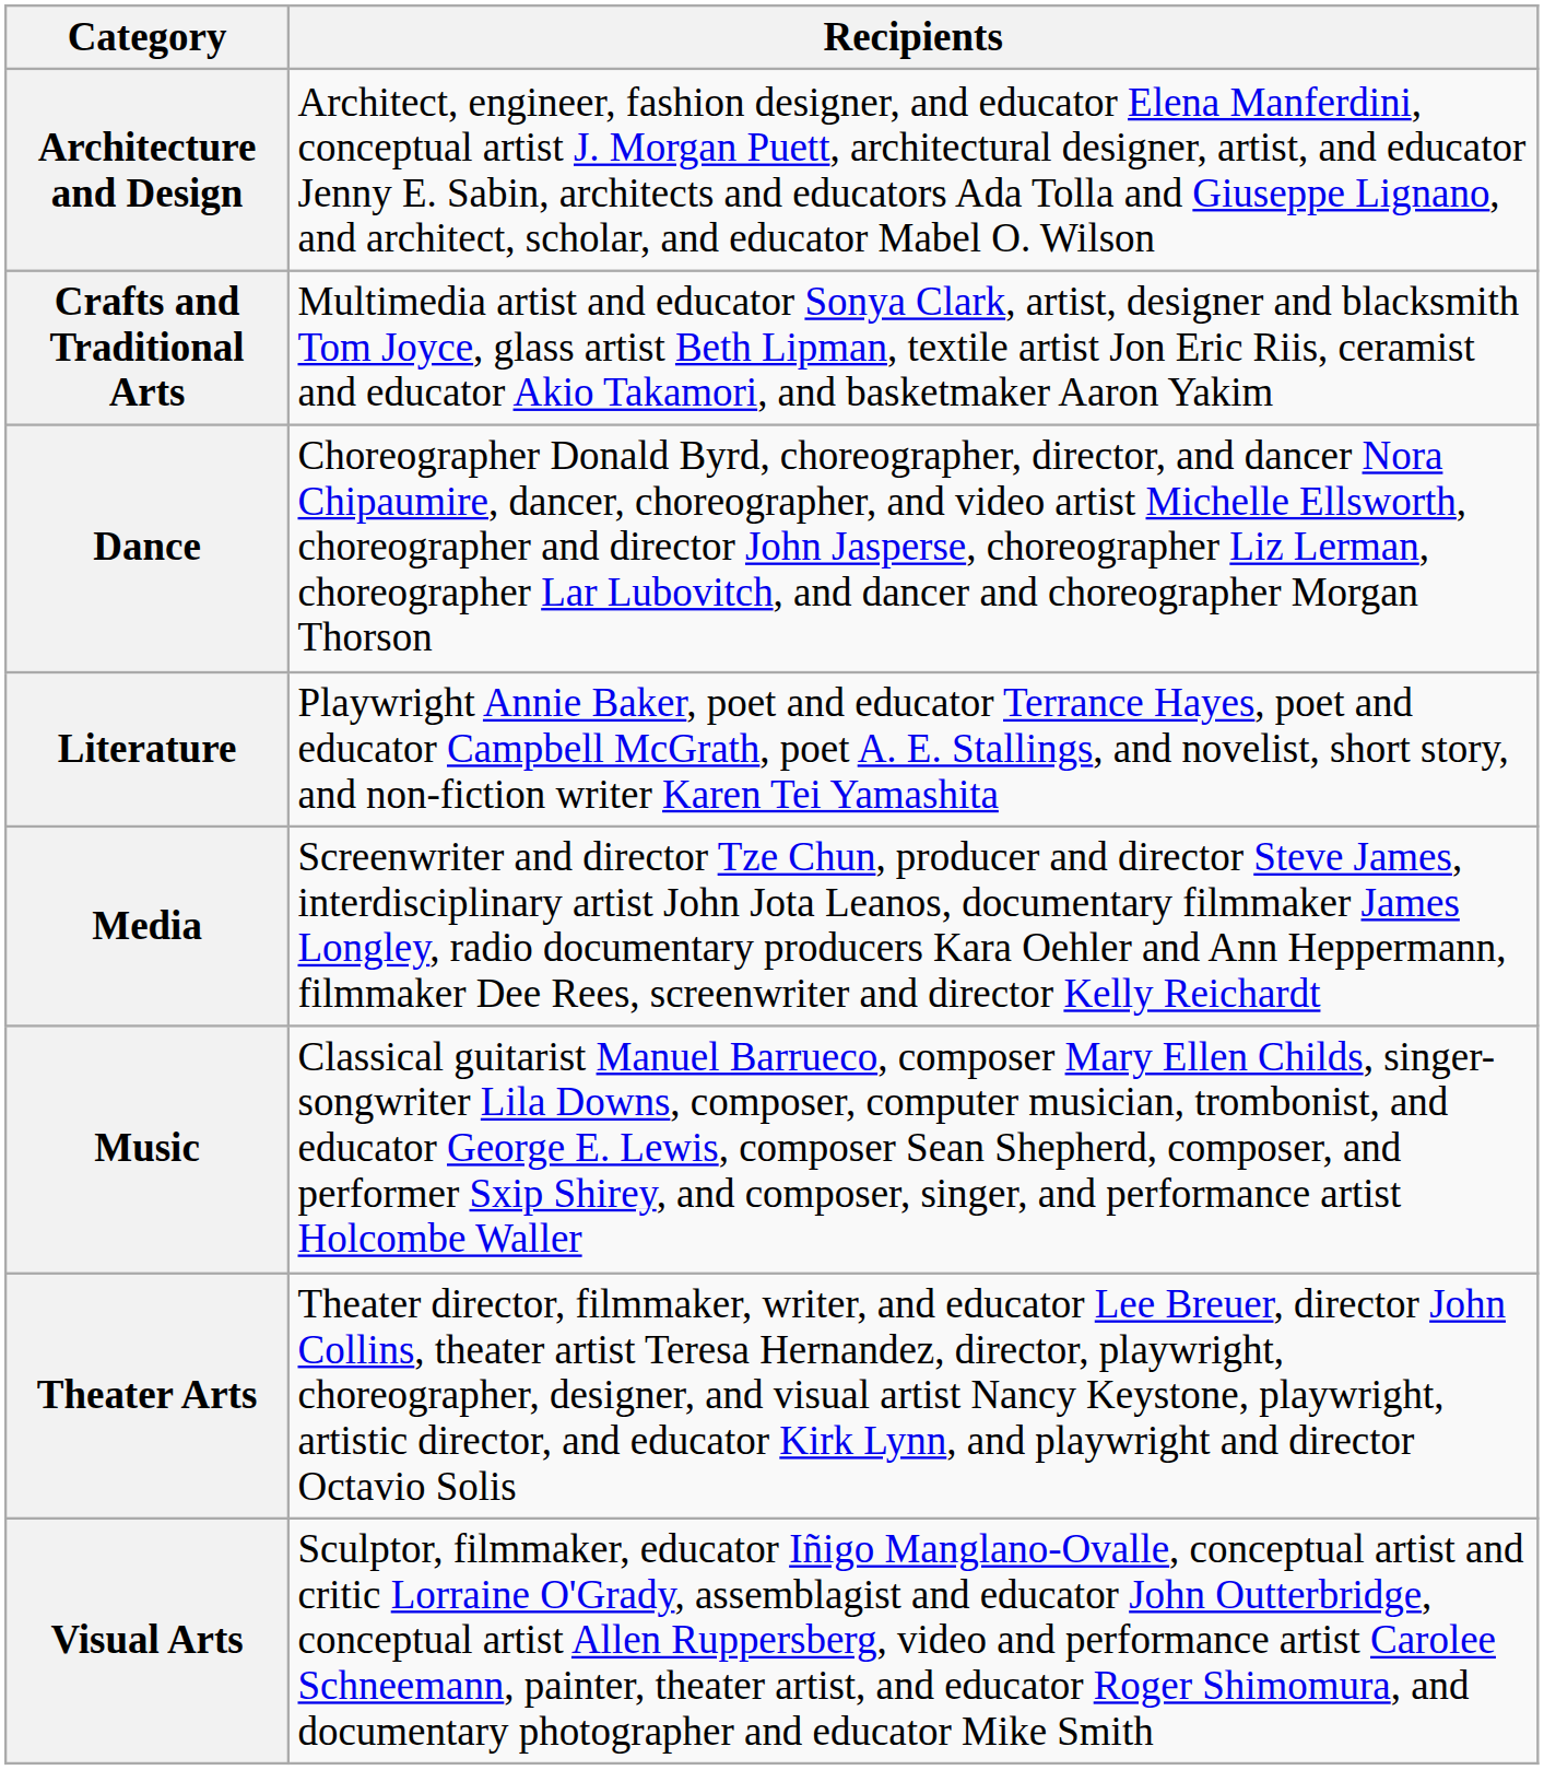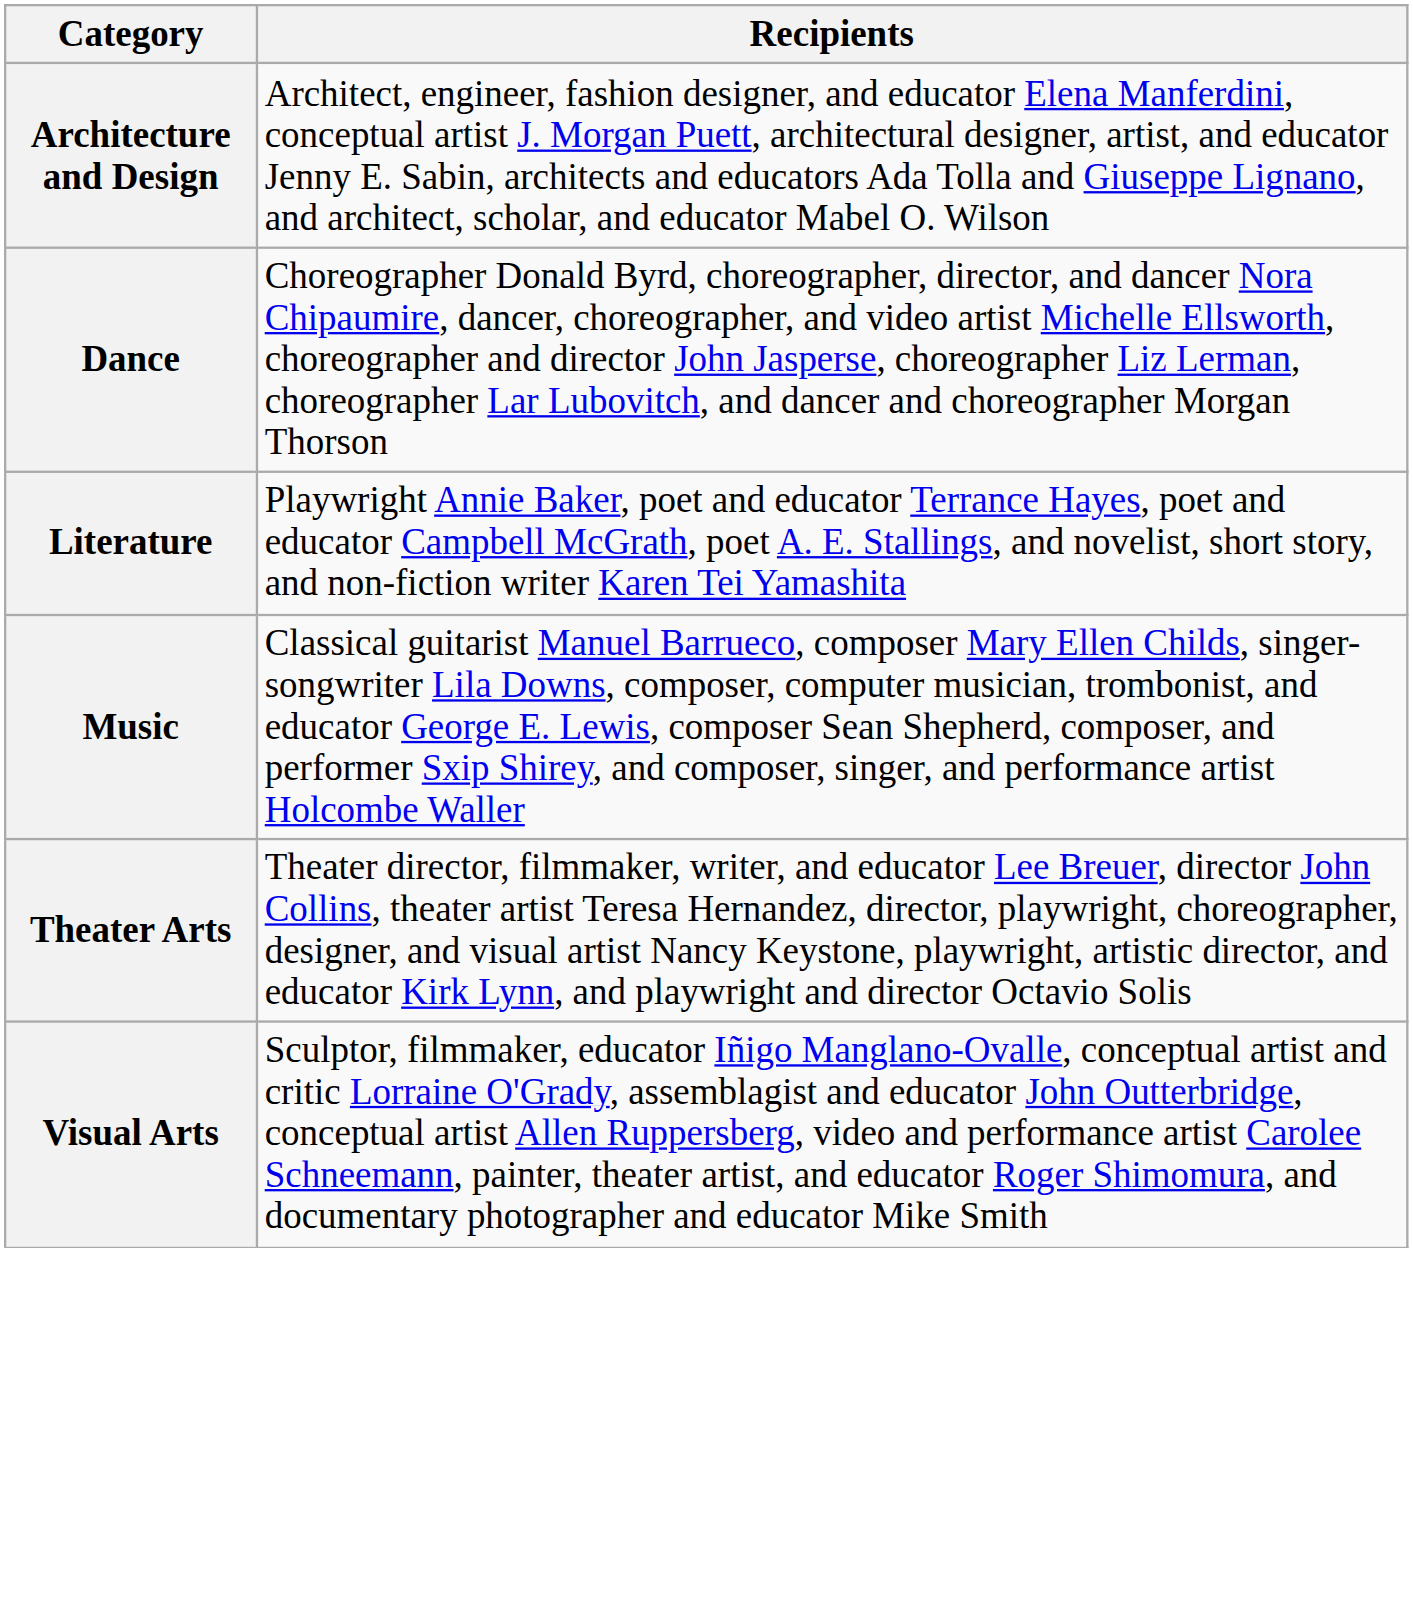 <table class=wikitable>
 <tr>
 <th>Category</th>
 <th>Recipients</th>
 </tr>
 <tr>
 <th>Architecture and Design</th>
 <td>Architect, engineer, fashion designer, and educator <a href='#'>Elena Manferdini</a>, conceptual artist <a href='#'>J. Morgan Puett</a>, architectural designer, artist, and educator Jenny E. Sabin, architects and educators Ada Tolla and <a href='#'>Giuseppe Lignano</a>, and architect, scholar, and educator Mabel O. Wilson</td>
 </tr>
 <tr>
-<th>Crafts and Traditional Arts</th>
-<td>Multimedia artist and educator <a href='#'>Sonya Clark</a>, artist, designer and blacksmith <a href='#'>Tom Joyce</a>, glass artist <a href='#'>Beth Lipman</a>, textile artist Jon Eric Riis, ceramist and educator <a href='#'>Akio Takamori</a>, and basketmaker Aaron Yakim</td>
-</tr>
-<tr>
 <th>Dance</th>
 <td>Choreographer Donald Byrd, choreographer, director, and dancer <a href='#'>Nora Chipaumire</a>, dancer, choreographer, and video artist <a href='#'>Michelle Ellsworth</a>, choreographer and director <a href='#'>John Jasperse</a>, choreographer <a href='#'>Liz Lerman</a>, choreographer <a href='#'>Lar Lubovitch</a>, and dancer and choreographer Morgan Thorson</td>
 </tr>
 <tr>
 <th>Literature</th>
 <td>Playwright <a href='#'>Annie Baker</a>, poet and educator <a href='#'>Terrance Hayes</a>, poet and educator <a href='#'>Campbell McGrath</a>, poet <a href='#'>A. E. Stallings</a>, and novelist, short story, and non-fiction writer <a href='#'>Karen Tei Yamashita</a></td>
-</tr>
-<tr>
-<th>Media</th>
-<td>Screenwriter and director <a href='#'>Tze Chun</a>, producer and director <a href='#'>Steve James</a>, interdisciplinary artist John Jota Leanos, documentary filmmaker <a href='#'>James Longley</a>, radio documentary producers Kara Oehler and Ann Heppermann, filmmaker Dee Rees, screenwriter and director <a href='#'>Kelly Reichardt</a></td>
 </tr>
 <tr>
 <th>Music</th>
 <td>Classical guitarist <a href='#'>Manuel Barrueco</a>, composer <a href='#'>Mary Ellen Childs</a>, singer-songwriter <a href='#'>Lila Downs</a>, composer, computer musician, trombonist, and educator <a href='#'>George E. Lewis</a>, composer Sean Shepherd, composer, and performer <a href='#'>Sxip Shirey</a>, and composer, singer, and performance artist <a href='#'>Holcombe Waller</a></td>
 </tr>
 <tr>
 <th>Theater Arts</th>
 <td>Theater director, filmmaker, writer, and educator <a href='#'>Lee Breuer</a>, director <a href='#'>John Collins</a>, theater artist Teresa Hernandez, director, playwright, choreographer, designer, and visual artist Nancy Keystone, playwright, artistic director, and educator <a href='#'>Kirk Lynn</a>, and playwright and director Octavio Solis</td>
 </tr>
 <tr>
 <th>Visual Arts</th>
 <td>Sculptor, filmmaker, educator <a href='#'>Iñigo Manglano-Ovalle</a>, conceptual artist and critic <a href='#'>Lorraine O'Grady</a>, assemblagist and educator <a href='#'>John Outterbridge</a>, conceptual artist <a href='#'>Allen Ruppersberg</a>, video and performance artist <a href='#'>Carolee Schneemann</a>, painter, theater artist, and educator <a href='#'>Roger Shimomura</a>, and documentary photographer and educator Mike Smith</td>
 </tr>
 </table>
